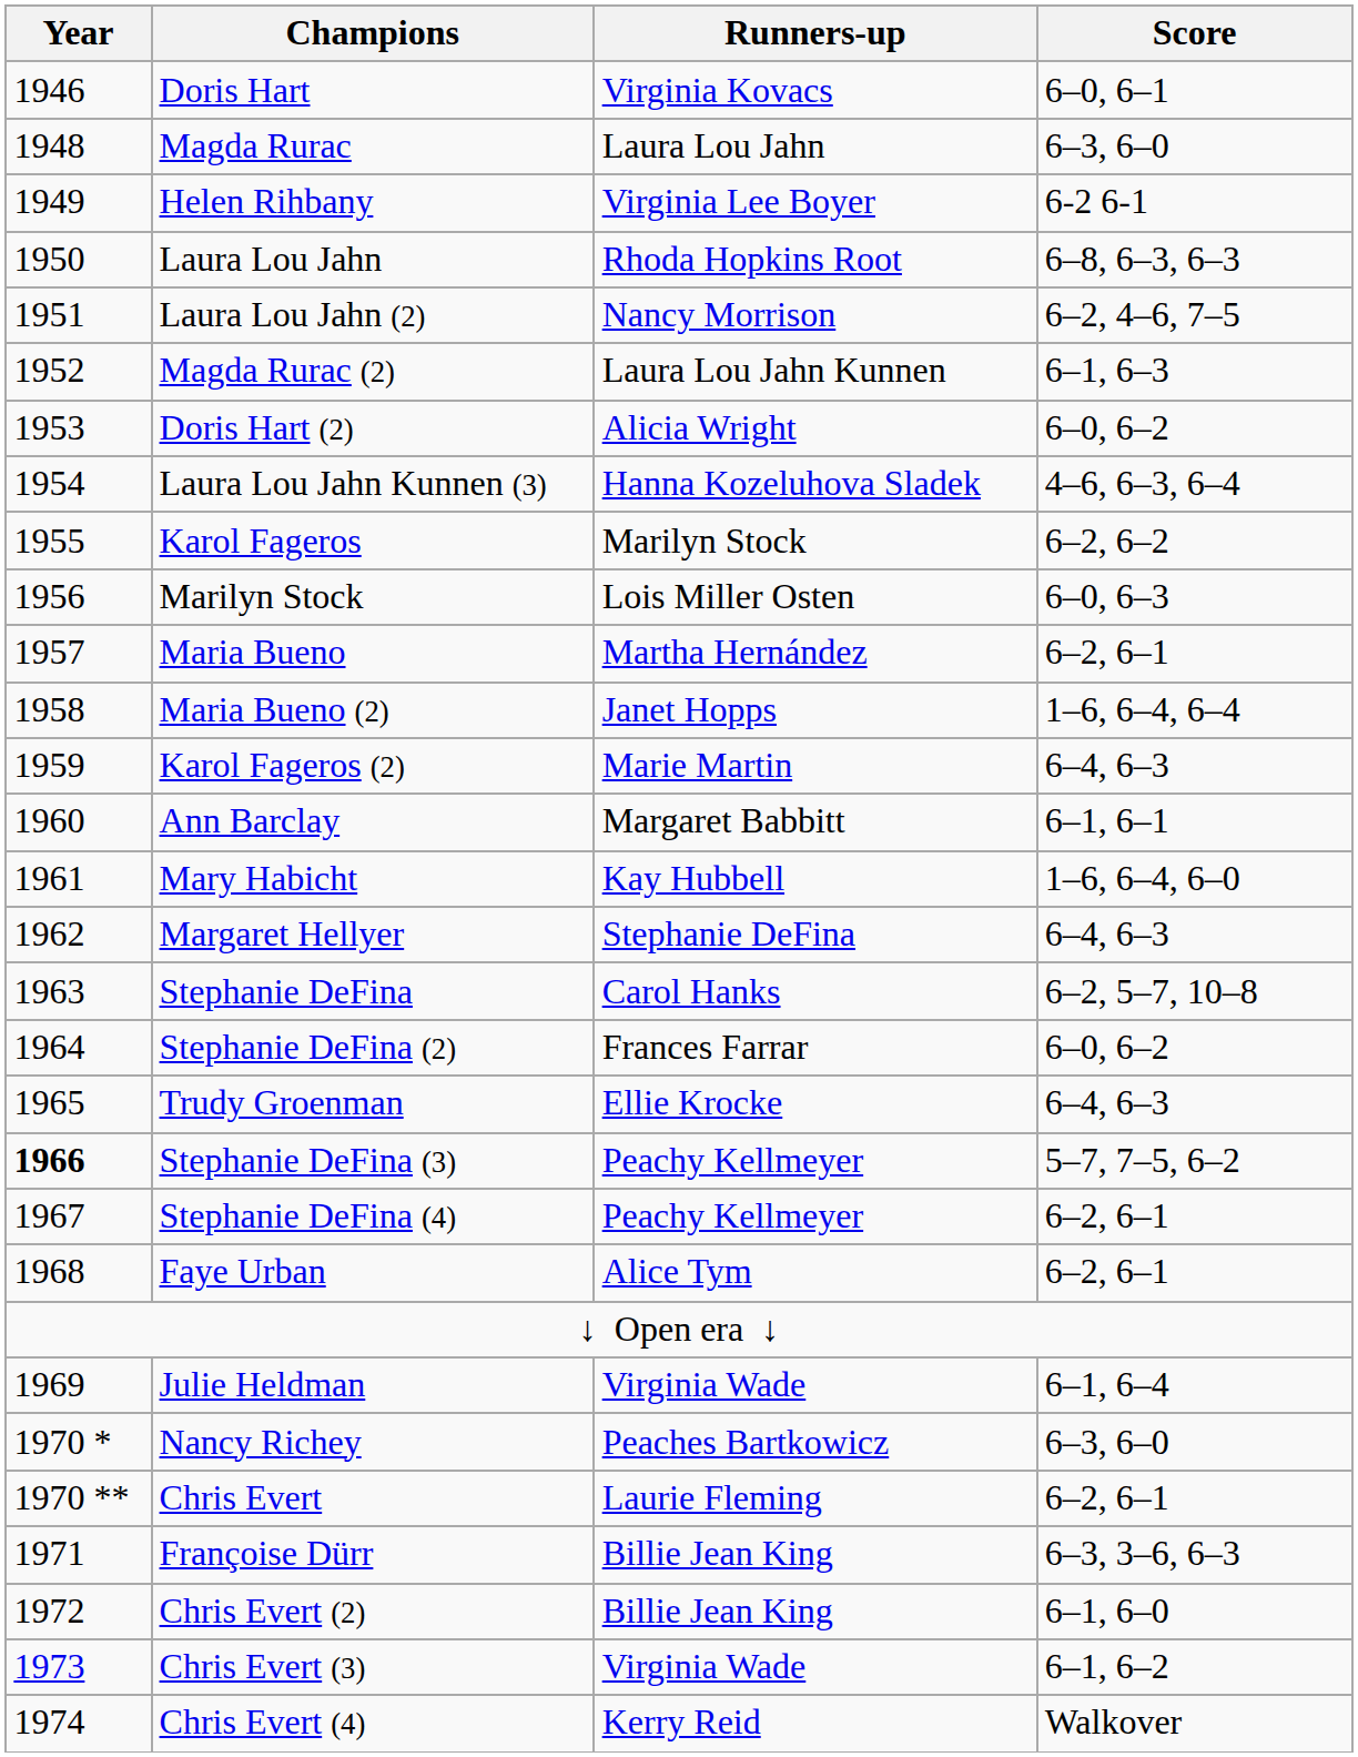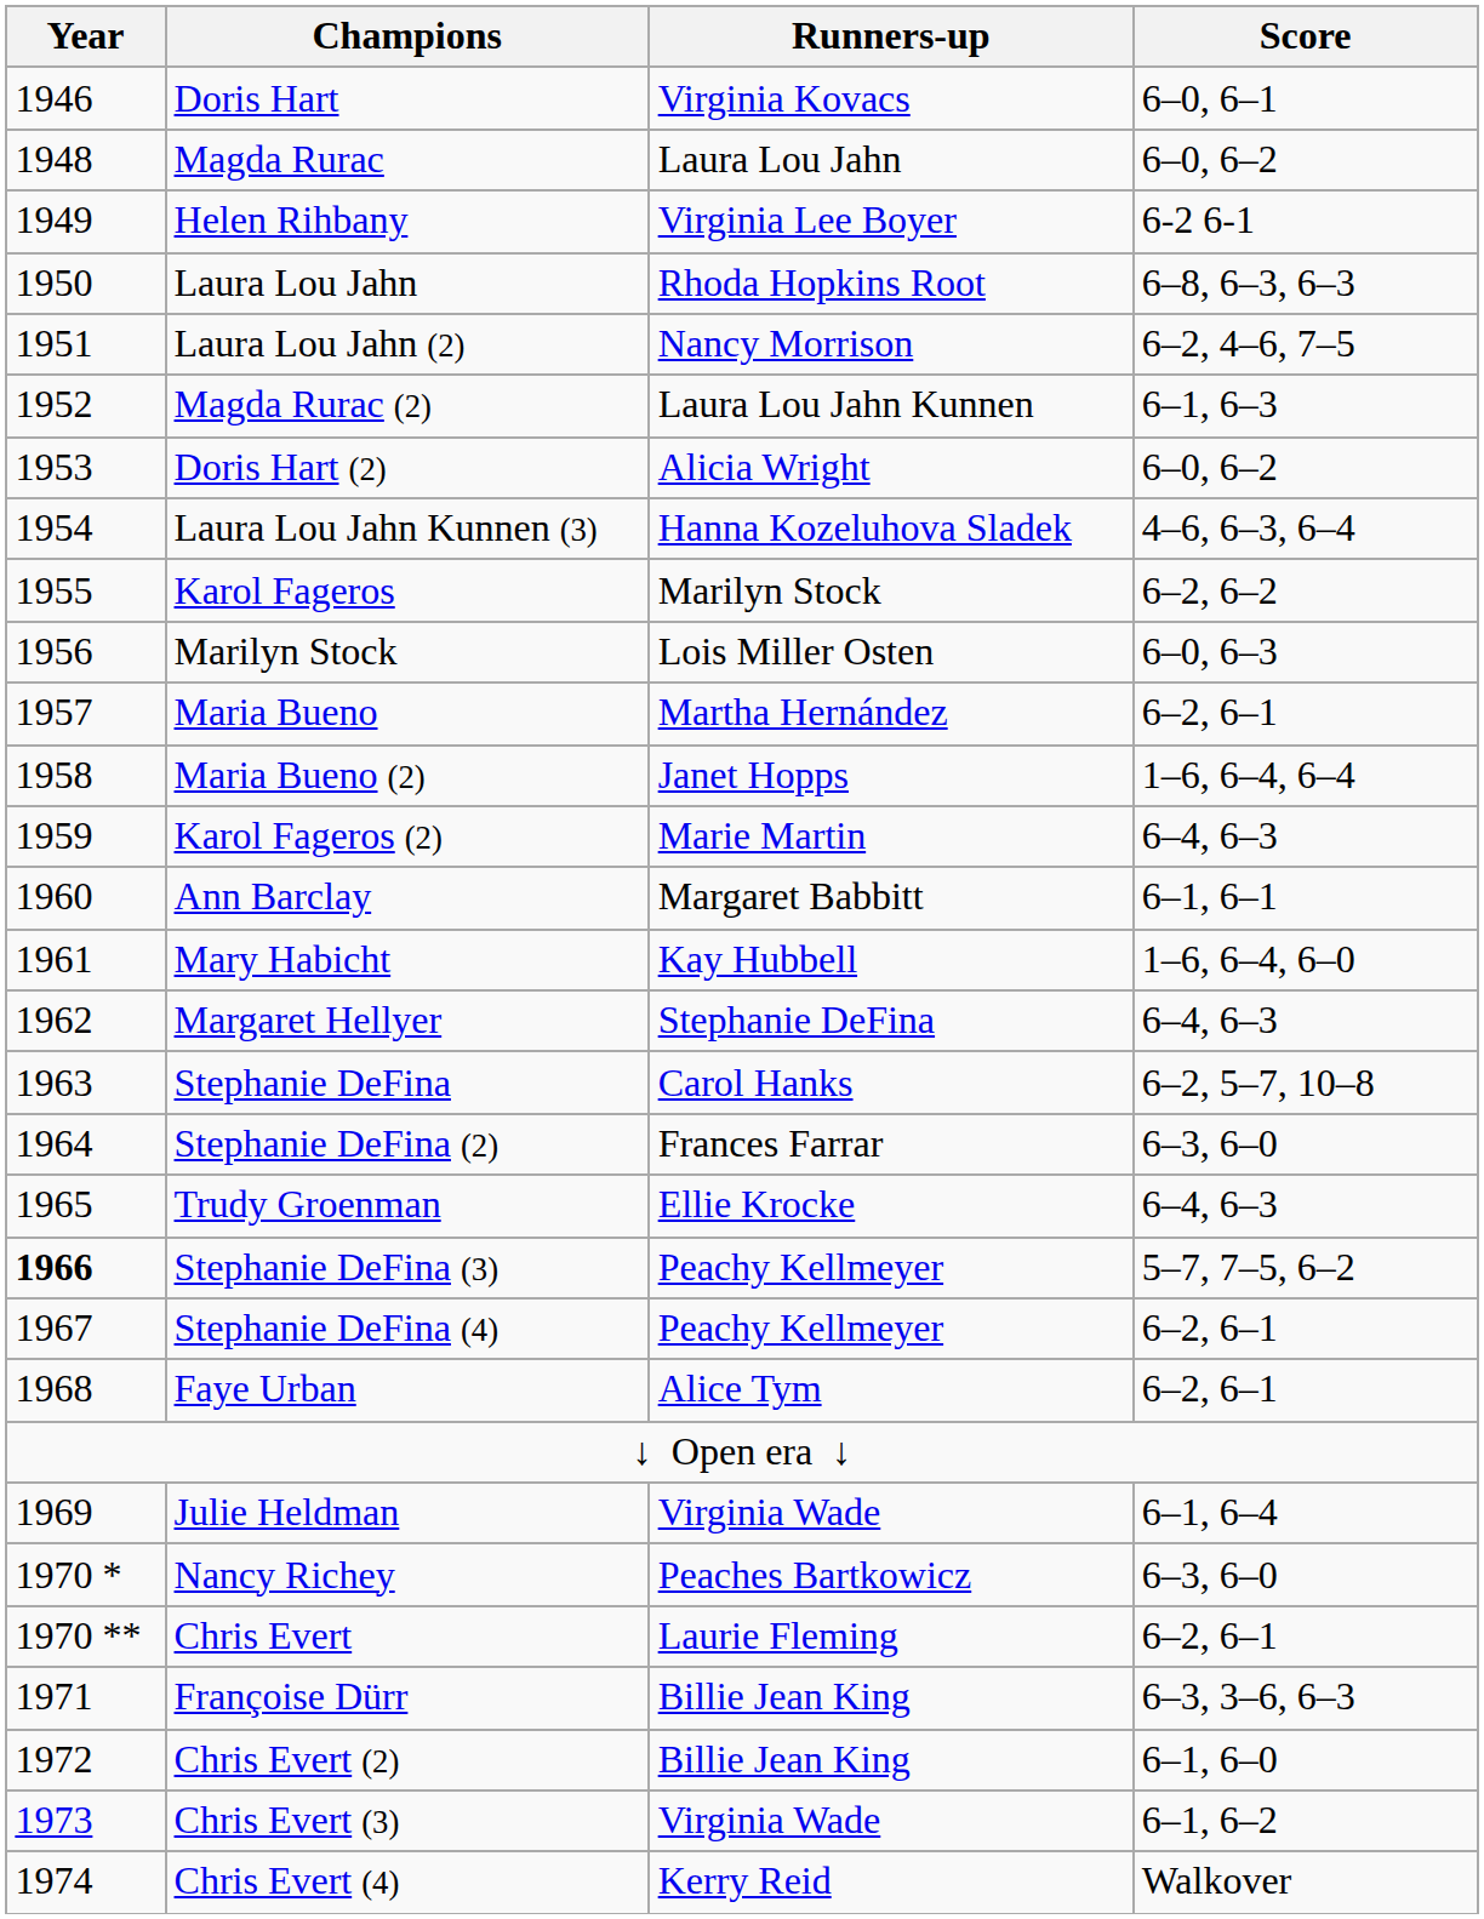 <table class="wikitable sortable">
 <tr>
 <th style="width:60px">Year</th>
 <th style="width:200px">Champions</th>
 <th style="width:200px">Runners-up</th>
 <th style="width:140px" class="unsortable">Score</th>
 </tr>
 <tr>
 <td>1946</td>
 <td> <a href='#'>Doris Hart</a></td>
 <td> <a href='#'>Virginia Kovacs</a></td>
 <td>6–0, 6–1</td>
 </tr>
 <tr>
 <td>1948</td>
 <td> <a href='#'>Magda Rurac</a></td>
 <td>  Laura Lou Jahn</td>
-<td>6–3, 6–0</td>
+<td>6–0, 6–2</td>
 </tr>
 <tr>
 <td>1949</td>
 <td>  <a href='#'>Helen Rihbany</a></td>
 <td>  <a href='#'>Virginia Lee Boyer</a></td>
 <td>6-2 6-1</td>
 </tr>
 <tr>
 <td>1950</td>
 <td>  Laura Lou Jahn</td>
 <td>  <a href='#'>Rhoda Hopkins Root</a></td>
 <td>6–8, 6–3, 6–3</td>
 </tr>
 <tr>
 <td>1951</td>
 <td>  Laura Lou Jahn <small>(2)</small></td>
 <td>  <a href='#'>Nancy Morrison</a></td>
 <td>6–2, 4–6, 7–5</td>
 </tr>
 <tr>
 <td>1952</td>
 <td>  <a href='#'>Magda Rurac</a> <small>(2)</small></td>
 <td>  Laura Lou Jahn Kunnen </td>
 <td>6–1, 6–3</td>
 </tr>
 <tr>
 <td>1953</td>
 <td>  <a href='#'>Doris Hart</a> <small>(2)</small></td>
 <td> <a href='#'>Alicia Wright</a></td>
 <td>6–0, 6–2</td>
 </tr>
 <tr>
 <td>1954</td>
 <td>  Laura Lou Jahn Kunnen <small>(3)</small></td>
 <td> <a href='#'>Hanna Kozeluhova Sladek</a></td>
 <td>4–6, 6–3, 6–4</td>
 </tr>
 <tr>
 <td>1955</td>
 <td> <a href='#'>Karol Fageros</a></td>
 <td> Marilyn Stock</td>
 <td>6–2, 6–2</td>
 </tr>
 <tr>
 <td>1956</td>
 <td>  Marilyn Stock</td>
 <td>  Lois Miller Osten</td>
 <td>6–0, 6–3</td>
 </tr>
 <tr>
 <td>1957</td>
 <td> <a href='#'>Maria Bueno</a></td>
 <td>  <a href='#'>Martha Hernández</a></td>
 <td>6–2, 6–1</td>
 </tr>
 <tr>
 <td>1958</td>
 <td>  <a href='#'>Maria Bueno</a> <small>(2)</small></td>
 <td> <a href='#'>Janet Hopps</a></td>
 <td>1–6, 6–4, 6–4</td>
 </tr>
 <tr>
 <td>1959</td>
 <td> <a href='#'>Karol Fageros</a> <small>(2)</small></td>
 <td> <a href='#'>Marie Martin</a></td>
 <td>6–4, 6–3</td>
 </tr>
 <tr>
 <td>1960</td>
 <td> <a href='#'>Ann Barclay</a></td>
 <td>  Margaret Babbitt</td>
 <td>6–1, 6–1</td>
 </tr>
 <tr>
 <td>1961</td>
 <td> <a href='#'>Mary Habicht</a></td>
 <td>  <a href='#'>Kay Hubbell</a></td>
 <td>1–6, 6–4, 6–0</td>
 </tr>
 <tr>
 <td>1962</td>
 <td> <a href='#'>Margaret Hellyer</a></td>
 <td> <a href='#'>Stephanie DeFina</a></td>
 <td>6–4, 6–3</td>
 </tr>
 <tr>
 <td>1963</td>
 <td>  <a href='#'>Stephanie DeFina</a></td>
 <td> <a href='#'>Carol Hanks</a></td>
 <td>6–2, 5–7, 10–8</td>
 </tr>
 <tr>
 <td>1964</td>
 <td> <a href='#'>Stephanie DeFina</a> <small>(2)</small></td>
 <td>  Frances Farrar</td>
-<td>6–0, 6–2</td>
+<td>6–3, 6–0</td>
 </tr>
 <tr>
 <td>1965</td>
 <td>  <a href='#'>Trudy Groenman</a></td>
 <td>  <a href='#'>Ellie Krocke</a></td>
 <td>6–4, 6–3</td>
 </tr>
 <tr>
 <td><strong>1966</strong></td>
 <td> <a href='#'>Stephanie DeFina</a> <small>(3)</small></td>
 <td> <a href='#'>Peachy Kellmeyer</a></td>
 <td>5–7, 7–5, 6–2</td>
 </tr>
 <tr>
 <td>1967</td>
 <td> <a href='#'>Stephanie DeFina</a> <small>(4)</small></td>
 <td> <a href='#'>Peachy Kellmeyer</a></td>
 <td>6–2, 6–1</td>
 </tr>
 <tr>
 <td>1968</td>
 <td> <a href='#'>Faye Urban</a></td>
 <td> <a href='#'>Alice Tym</a></td>
 <td>6–2, 6–1</td>
 </tr>
 <tr>
 <td colspan="4" align="center">↓  Open era  ↓</td>
 </tr>
 <tr>
 <td>1969</td>
 <td> <a href='#'>Julie Heldman</a></td>
 <td> <a href='#'>Virginia Wade</a></td>
 <td>6–1, 6–4</td>
 </tr>
 <tr>
 <td>1970 *</td>
 <td> <a href='#'>Nancy Richey</a></td>
 <td> <a href='#'>Peaches Bartkowicz</a></td>
 <td>6–3, 6–0</td>
 </tr>
 <tr>
 <td>1970 **</td>
 <td> <a href='#'>Chris Evert</a></td>
 <td> <a href='#'>Laurie Fleming</a></td>
 <td>6–2, 6–1</td>
 </tr>
 <tr>
 <td>1971</td>
 <td> <a href='#'>Françoise Dürr</a></td>
 <td> <a href='#'>Billie Jean King</a></td>
 <td>6–3, 3–6, 6–3</td>
 </tr>
 <tr>
 <td>1972</td>
 <td> <a href='#'>Chris Evert</a> <small>(2)</small></td>
 <td> <a href='#'>Billie Jean King</a></td>
 <td>6–1, 6–0</td>
 </tr>
 <tr>
 <td><a href='#'>1973</a></td>
 <td> <a href='#'>Chris Evert</a> <small>(3)</small></td>
 <td> <a href='#'>Virginia Wade</a></td>
 <td>6–1, 6–2</td>
 </tr>
 <tr>
 <td>1974</td>
 <td> <a href='#'>Chris Evert</a> <small>(4)</small></td>
 <td> <a href='#'>Kerry Reid</a></td>
 <td>Walkover</td>
 </tr>
 </table>
